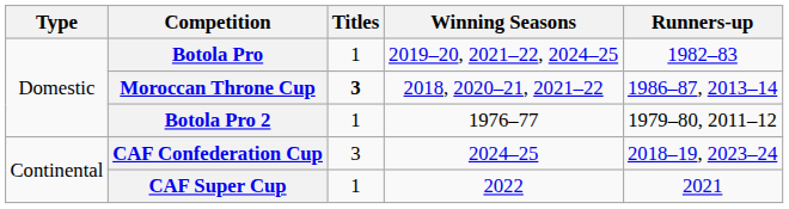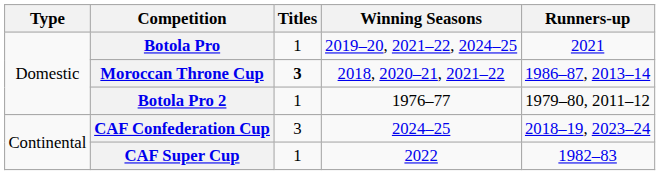 <table class="wikitable plainrowheaders" style="font-size:95%; text-align:center;">
 <tr>
 <th>Type</th>
 <th>Competition</th>
 <th>Titles</th>
 <th>Winning Seasons</th>
 <th>Runners-up</th>
 </tr>
 <tr>
 <td rowspan="3">Domestic</td>
 <th scope=col><a href='#'>Botola Pro</a></th>
 <td>1</td>
 <td><a href='#'>2019–20</a>, <a href='#'>2021–22</a>, <a href='#'>2024–25</a></td>
-<td><a href='#'>1982–83</a></td>
+<td><a href='#'>2021</a></td>
 </tr>
 <tr>
 <th scope=col><a href='#'>Moroccan Throne Cup</a></th>
 <td align="center"><strong>3</strong></td>
 <td><a href='#'>2018</a>, <a href='#'>2020–21</a>, <a href='#'>2021–22</a></td>
 <td><a href='#'>1986–87</a>, <a href='#'>2013–14</a></td>
 </tr>
 <tr>
 <th scope=col><a href='#'>Botola Pro 2</a></th>
 <td>1</td>
 <td>1976–77</td>
 <td>1979–80, 2011–12</td>
 </tr>
 <tr>
 <td rowspan="2">Continental</td>
 <th scope=col><a href='#'>CAF Confederation Cup</a></th>
 <td align="center">3</td>
 <td><a href='#'>2024–25</a></td>
 <td><a href='#'>2018–19</a>, <a href='#'>2023–24</a></td>
 </tr>
 <tr>
 <th scope=col><a href='#'>CAF Super Cup</a></th>
 <td align="center">1</td>
 <td><a href='#'>2022</a></td>
-<td><a href='#'>2021</a></td>
+<td><a href='#'>1982–83</a></td>
 </tr>
 </table>
